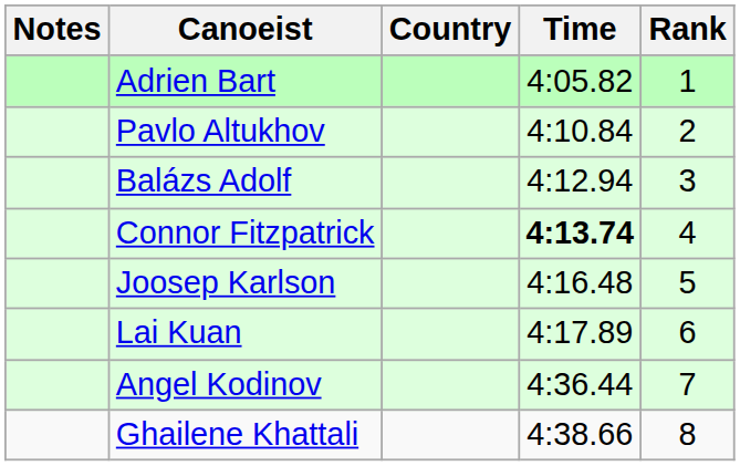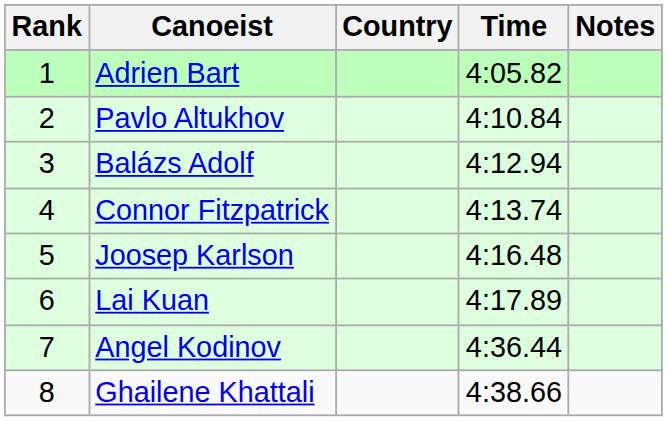 <table class="wikitable" style="text-align:center">
 <tr>
-<th>Notes</th>
+<th>Rank</th>
 <th>Canoeist</th>
 <th>Country</th>
 <th>Time</th>
-<th>Rank</th>
+<th>Notes</th>
 </tr>
 <tr bgcolor=bbffbb>
-<td></td>
+<td>1</td>
 <td align="left"><a href='#'>Adrien Bart</a></td>
 <td align="left"></td>
 <td>4:05.82</td>
-<td>1</td>
+<td></td>
 </tr>
 <tr bgcolor=ddffdd>
-<td></td>
+<td>2</td>
 <td align="left"><a href='#'>Pavlo Altukhov</a></td>
 <td align="left"></td>
 <td>4:10.84</td>
-<td>2</td>
+<td></td>
 </tr>
 <tr bgcolor=ddffdd>
-<td></td>
+<td>3</td>
 <td align="left"><a href='#'>Balázs Adolf</a></td>
 <td align="left"></td>
 <td>4:12.94</td>
-<td>3</td>
+<td></td>
 </tr>
 <tr bgcolor=ddffdd>
-<td></td>
+<td>4</td>
 <td align="left"><a href='#'>Connor Fitzpatrick</a></td>
 <td align="left"></td>
-<td><strong>4:13.74</strong></td>
-<td>4</td>
+<td>4:13.74</td>
+<td></td>
 </tr>
 <tr bgcolor=ddffdd>
-<td></td>
+<td>5</td>
 <td align="left"><a href='#'>Joosep Karlson</a></td>
 <td align="left"></td>
 <td>4:16.48</td>
-<td>5</td>
+<td></td>
 </tr>
 <tr bgcolor=ddffdd>
-<td></td>
+<td>6</td>
 <td align="left"><a href='#'>Lai Kuan</a></td>
 <td align="left"></td>
 <td>4:17.89</td>
-<td>6</td>
+<td></td>
 </tr>
 <tr bgcolor=ddffdd>
-<td></td>
+<td>7</td>
 <td align="left"><a href='#'>Angel Kodinov</a></td>
 <td align="left"></td>
 <td>4:36.44</td>
-<td>7</td>
+<td></td>
 </tr>
 <tr>
-<td></td>
+<td>8</td>
 <td align="left"><a href='#'>Ghailene Khattali</a></td>
 <td align="left"></td>
 <td>4:38.66</td>
-<td>8</td>
+<td></td>
 </tr>
 </table>
